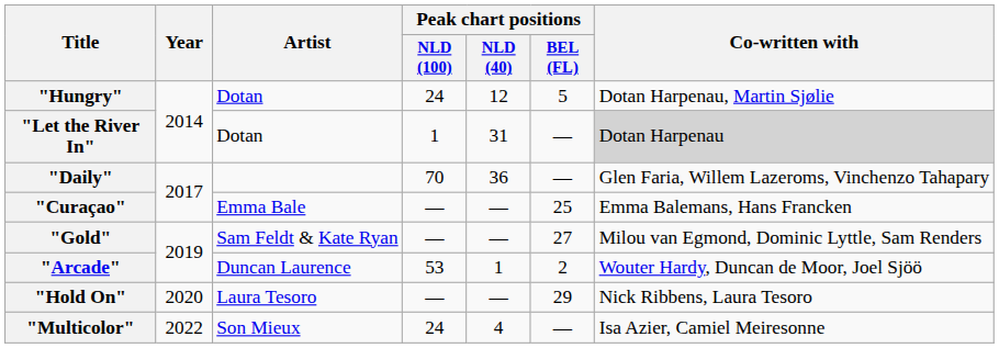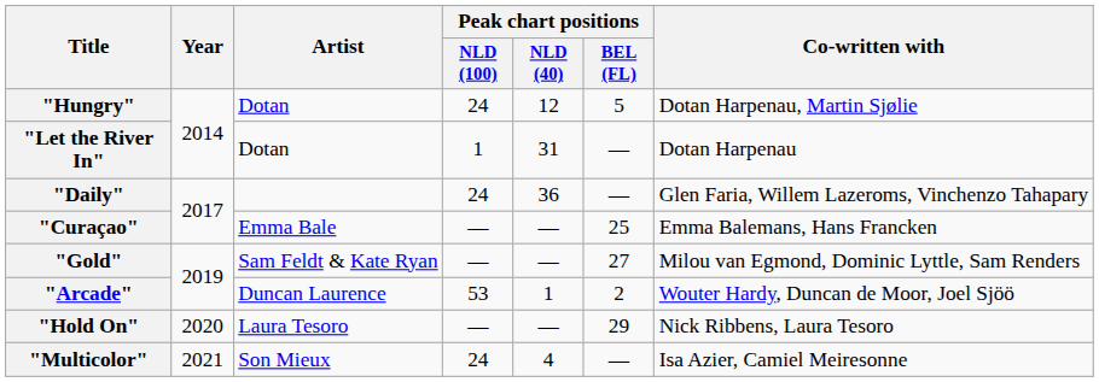 <table class="wikitable plainrowheaders">
 <tr>
 <th scope="col" rowspan="2" width="120px">Title</th>
 <th scope="col" rowspan="2" style="width:2.5em;">Year</th>
 <th scope="col" rowspan="2">Artist</th>
 <th scope="col" colspan="3">Peak chart positions</th>
 <th scope="col" rowspan="2">Co-written with</th>
 </tr>
 <tr>
 <th scope="col" style="width:3.5em;font-size:85%;"><a href='#'>NLD (100)</a></th>
 <th scope="col" style="width:3.5em;font-size:85%;"><a href='#'>NLD (40)</a></th>
 <th scope="col" style="width:3.5em;font-size:85%;"><a href='#'>BEL (FL)</a></th>
 </tr>
 <tr>
 <th scope="row">"Hungry"</th>
 <td rowspan="2" style="text-align:center">2014</td>
 <td><a href='#'>Dotan</a></td>
 <td style="text-align:center">24</td>
 <td style="text-align:center">12</td>
 <td style="text-align:center">5</td>
 <td>Dotan Harpenau, <a href='#'>Martin Sjølie</a></td>
 </tr>
 <tr>
 <th scope="row">"Let the River In"</th>
 <td>Dotan</td>
 <td style="text-align:center">1</td>
 <td style="text-align:center">31</td>
 <td style="text-align:center">—</td>
-<td style="background: lightgrey;">Dotan Harpenau</td>
+<td>Dotan Harpenau</td>
 </tr>
 <tr>
 <th scope="row">"Daily"</th>
 <td rowspan="2" style="text-align:center">2017</td>
 <td></td>
-<td style="text-align:center">70</td>
+<td style="text-align:center">24</td>
 <td style="text-align:center">36</td>
 <td style="text-align:center">—</td>
 <td>Glen Faria, Willem Lazeroms, Vinchenzo Tahapary</td>
 </tr>
 <tr>
 <th scope="row">"Curaçao"</th>
 <td><a href='#'>Emma Bale</a></td>
 <td style="text-align:center">—</td>
 <td style="text-align:center">—</td>
 <td style="text-align:center">25</td>
 <td>Emma Balemans, Hans Francken</td>
 </tr>
 <tr>
 <th scope="row">"Gold"</th>
 <td rowspan="2" style="text-align:center">2019</td>
 <td><a href='#'>Sam Feldt</a> & <a href='#'>Kate Ryan</a></td>
 <td style="text-align:center">—</td>
 <td style="text-align:center">—</td>
 <td style="text-align:center">27</td>
 <td>Milou van Egmond, Dominic Lyttle, Sam Renders</td>
 </tr>
 <tr>
 <th scope="row">"<a href='#'>Arcade</a>"</th>
 <td><a href='#'>Duncan Laurence</a></td>
 <td style="text-align:center">53</td>
 <td style="text-align:center">1</td>
 <td style="text-align:center">2</td>
 <td><a href='#'>Wouter Hardy</a>, Duncan de Moor, Joel Sjöö</td>
 </tr>
 <tr>
 <th scope="row">"Hold On"</th>
 <td style="text-align:center">2020</td>
 <td><a href='#'>Laura Tesoro</a></td>
 <td style="text-align:center">—</td>
 <td style="text-align:center">—</td>
 <td style="text-align:center">29</td>
 <td>Nick Ribbens, Laura Tesoro</td>
 </tr>
 <tr>
 <th scope="row">"Multicolor"</th>
-<td style="text-align:center">2022</td>
+<td style="text-align:center">2021</td>
 <td><a href='#'>Son Mieux</a></td>
 <td style="text-align:center">24</td>
 <td style="text-align:center">4</td>
 <td style="text-align:center">—</td>
 <td>Isa Azier, Camiel Meiresonne</td>
 </tr>
 </table>
